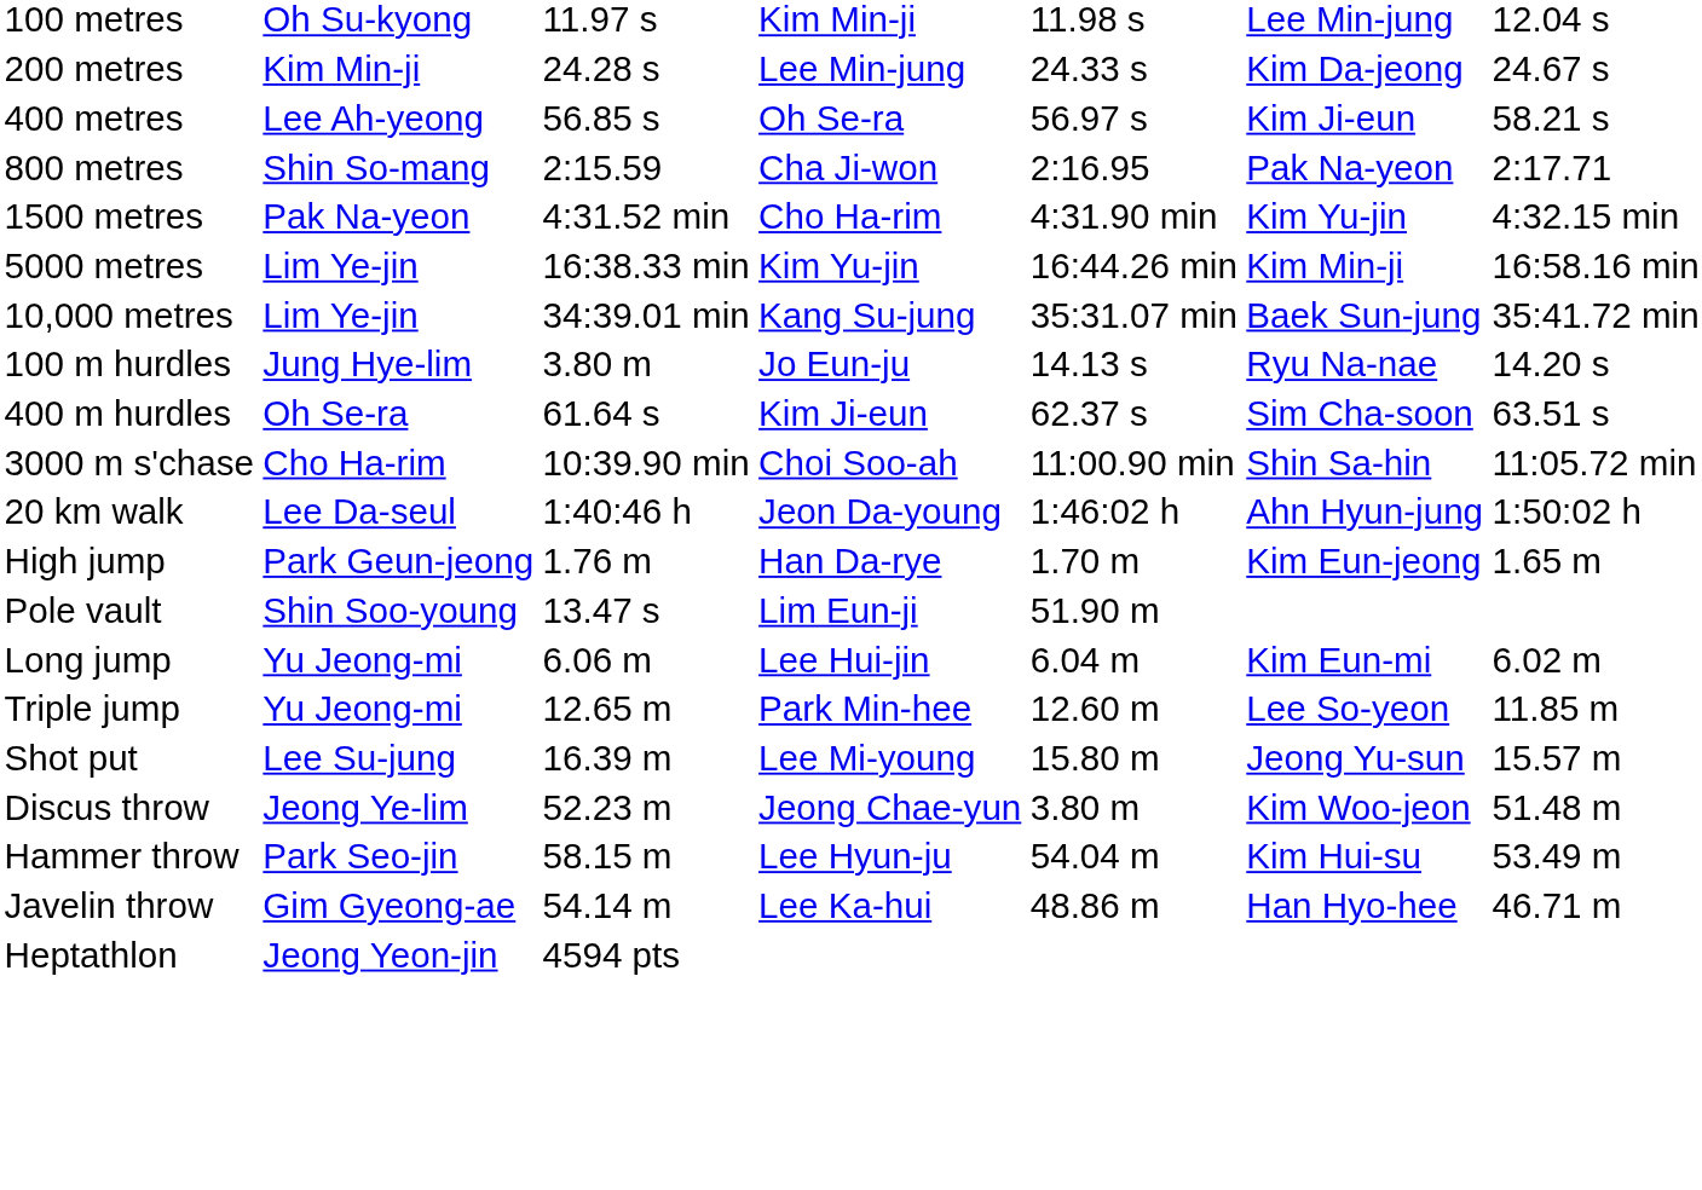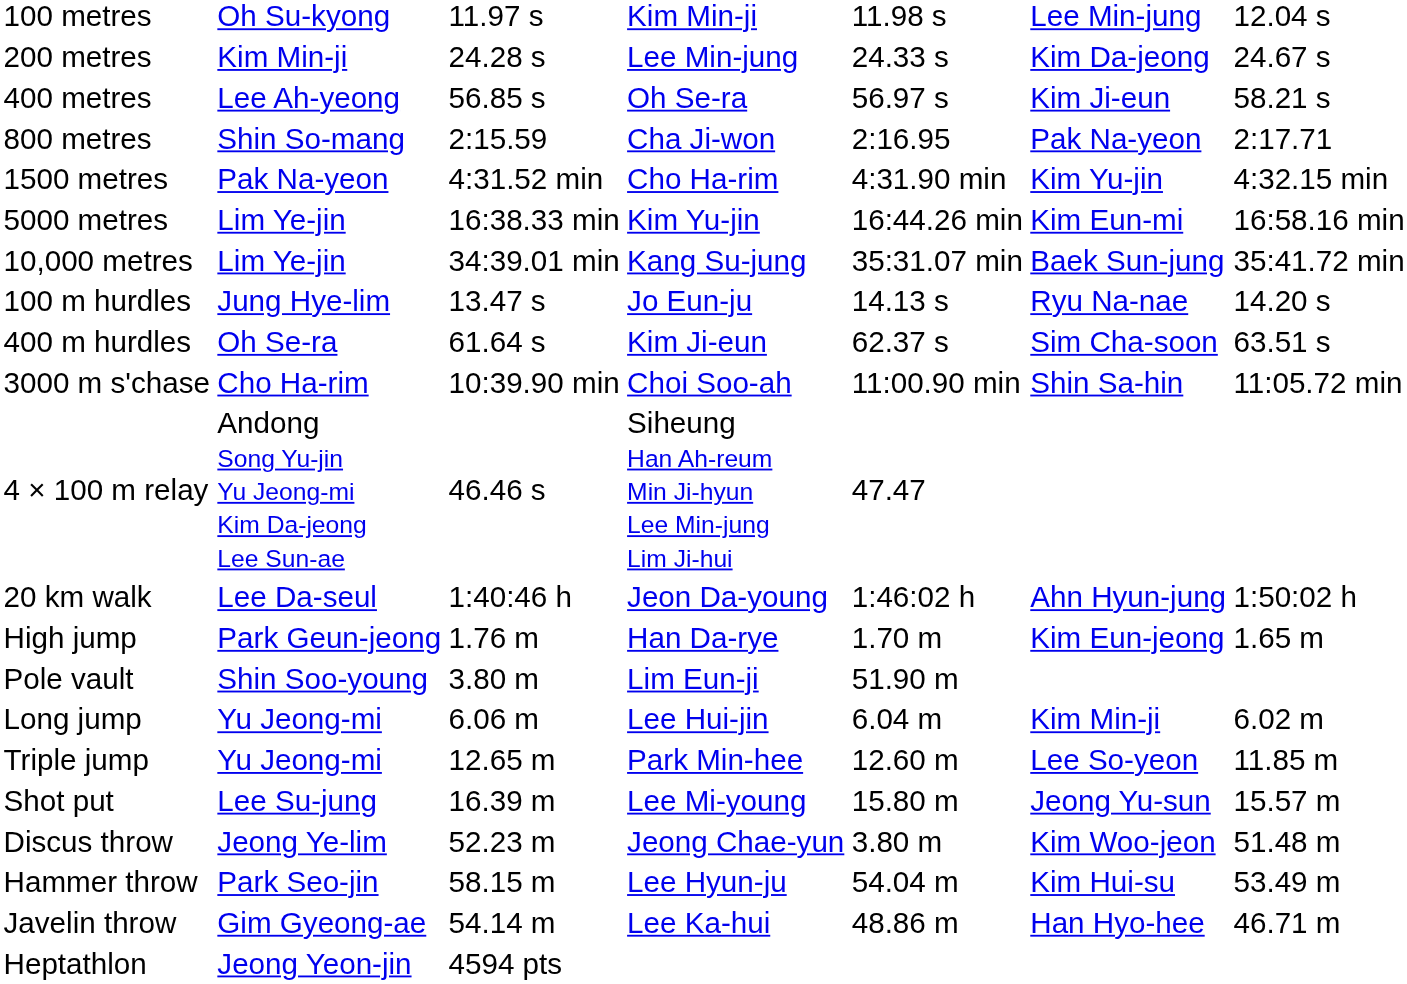 <table>
 <tr>
 <td>100 metres</td>
 <td><a href='#'>Oh Su-kyong</a></td>
 <td>11.97 s</td>
 <td><a href='#'>Kim Min-ji</a></td>
 <td>11.98 s</td>
 <td><a href='#'>Lee Min-jung</a></td>
 <td>12.04 s</td>
 </tr>
 <tr>
 <td>200 metres</td>
 <td><a href='#'>Kim Min-ji</a></td>
 <td>24.28 s</td>
 <td><a href='#'>Lee Min-jung</a></td>
 <td>24.33 s</td>
 <td><a href='#'>Kim Da-jeong</a></td>
 <td>24.67 s</td>
 </tr>
 <tr>
 <td>400 metres</td>
 <td><a href='#'>Lee Ah-yeong</a></td>
 <td>56.85 s</td>
 <td><a href='#'>Oh Se-ra</a></td>
 <td>56.97 s</td>
 <td><a href='#'>Kim Ji-eun</a></td>
 <td>58.21 s</td>
 </tr>
 <tr>
 <td>800 metres</td>
 <td><a href='#'>Shin So-mang</a></td>
 <td>2:15.59</td>
 <td><a href='#'>Cha Ji-won</a></td>
 <td>2:16.95</td>
 <td><a href='#'>Pak Na-yeon</a></td>
 <td>2:17.71</td>
 </tr>
 <tr>
 <td>1500 metres</td>
 <td><a href='#'>Pak Na-yeon</a></td>
 <td>4:31.52 min</td>
 <td><a href='#'>Cho Ha-rim</a></td>
 <td>4:31.90 min</td>
 <td><a href='#'>Kim Yu-jin</a></td>
 <td>4:32.15 min</td>
 </tr>
 <tr>
 <td>5000 metres</td>
 <td><a href='#'>Lim Ye-jin</a></td>
 <td>16:38.33 min</td>
 <td><a href='#'>Kim Yu-jin</a></td>
 <td>16:44.26 min</td>
-<td><a href='#'>Kim Min-ji</a></td>
+<td><a href='#'>Kim Eun-mi</a></td>
 <td>16:58.16 min</td>
 </tr>
 <tr>
 <td>10,000 metres</td>
 <td><a href='#'>Lim Ye-jin</a></td>
 <td>34:39.01 min</td>
 <td><a href='#'>Kang Su-jung</a></td>
 <td>35:31.07 min</td>
 <td><a href='#'>Baek Sun-jung</a></td>
 <td>35:41.72 min</td>
 </tr>
 <tr>
 <td>100 m hurdles</td>
 <td><a href='#'>Jung Hye-lim</a></td>
-<td>3.80 m</td>
+<td>13.47 s</td>
 <td><a href='#'>Jo Eun-ju</a></td>
 <td>14.13 s</td>
 <td><a href='#'>Ryu Na-nae</a></td>
 <td>14.20 s</td>
 </tr>
 <tr>
 <td>400 m hurdles</td>
 <td><a href='#'>Oh Se-ra</a></td>
 <td>61.64 s</td>
 <td><a href='#'>Kim Ji-eun</a></td>
 <td>62.37 s</td>
 <td><a href='#'>Sim Cha-soon</a></td>
 <td>63.51 s</td>
 </tr>
 <tr>
 <td>3000 m s'chase</td>
 <td><a href='#'>Cho Ha-rim</a></td>
 <td>10:39.90 min</td>
 <td><a href='#'>Choi Soo-ah</a></td>
 <td>11:00.90 min</td>
 <td><a href='#'>Shin Sa-hin</a></td>
 <td>11:05.72 min</td>
 </tr>
 <tr>
+<td>4 × 100 m relay</td>
+<td>Andong<br><small><a href='#'>Song Yu-jin</a><br><a href='#'>Yu Jeong-mi</a><br><a href='#'>Kim Da-jeong</a><br><a href='#'>Lee Sun-ae</a></small></td>
+<td>46.46 s</td>
+<td>Siheung<br><small><a href='#'>Han Ah-reum</a><br><a href='#'>Min Ji-hyun</a><br><a href='#'>Lee Min-jung</a><br><a href='#'>Lim Ji-hui</a></small></td>
+<td>47.47</td>
+<td></td>
+<td></td>
+</tr>
+<tr>
 <td>20 km walk</td>
 <td><a href='#'>Lee Da-seul</a></td>
 <td>1:40:46 h</td>
 <td><a href='#'>Jeon Da-young</a></td>
 <td>1:46:02 h</td>
 <td><a href='#'>Ahn Hyun-jung</a></td>
 <td>1:50:02 h</td>
 </tr>
 <tr>
 <td>High jump</td>
 <td><a href='#'>Park Geun-jeong</a></td>
 <td>1.76 m</td>
 <td><a href='#'>Han Da-rye</a></td>
 <td>1.70 m</td>
 <td><a href='#'>Kim Eun-jeong</a></td>
 <td>1.65 m</td>
 </tr>
 <tr>
 <td>Pole vault</td>
 <td><a href='#'>Shin Soo-young</a></td>
-<td>13.47 s</td>
+<td>3.80 m</td>
 <td><a href='#'>Lim Eun-ji</a></td>
 <td>51.90 m</td>
 <td></td>
 <td></td>
 </tr>
 <tr>
 <td>Long jump</td>
 <td><a href='#'>Yu Jeong-mi</a></td>
 <td>6.06 m</td>
 <td><a href='#'>Lee Hui-jin</a></td>
 <td>6.04 m</td>
-<td><a href='#'>Kim Eun-mi</a></td>
+<td><a href='#'>Kim Min-ji</a></td>
 <td>6.02 m</td>
 </tr>
 <tr>
 <td>Triple jump</td>
 <td><a href='#'>Yu Jeong-mi</a></td>
 <td>12.65 m</td>
 <td><a href='#'>Park Min-hee</a></td>
 <td>12.60 m</td>
 <td><a href='#'>Lee So-yeon</a></td>
 <td>11.85 m</td>
 </tr>
 <tr>
 <td>Shot put</td>
 <td><a href='#'>Lee Su-jung</a></td>
 <td>16.39 m</td>
 <td><a href='#'>Lee Mi-young</a></td>
 <td>15.80 m</td>
 <td><a href='#'>Jeong Yu-sun</a></td>
 <td>15.57 m</td>
 </tr>
 <tr>
 <td>Discus throw</td>
 <td><a href='#'>Jeong Ye-lim</a></td>
 <td>52.23 m</td>
 <td><a href='#'>Jeong Chae-yun</a></td>
 <td>3.80 m</td>
 <td><a href='#'>Kim Woo-jeon</a></td>
 <td>51.48 m</td>
 </tr>
 <tr>
 <td>Hammer throw</td>
 <td><a href='#'>Park Seo-jin</a></td>
 <td>58.15 m</td>
 <td><a href='#'>Lee Hyun-ju</a></td>
 <td>54.04 m</td>
 <td><a href='#'>Kim Hui-su</a></td>
 <td>53.49 m</td>
 </tr>
 <tr>
 <td>Javelin throw</td>
 <td><a href='#'>Gim Gyeong-ae</a></td>
 <td>54.14 m</td>
 <td><a href='#'>Lee Ka-hui</a></td>
 <td>48.86 m</td>
 <td><a href='#'>Han Hyo-hee</a></td>
 <td>46.71 m</td>
 </tr>
 <tr>
 <td>Heptathlon</td>
 <td><a href='#'>Jeong Yeon-jin</a></td>
 <td>4594 pts</td>
 <td></td>
 <td></td>
 <td></td>
 <td></td>
 </tr>
 </table>
